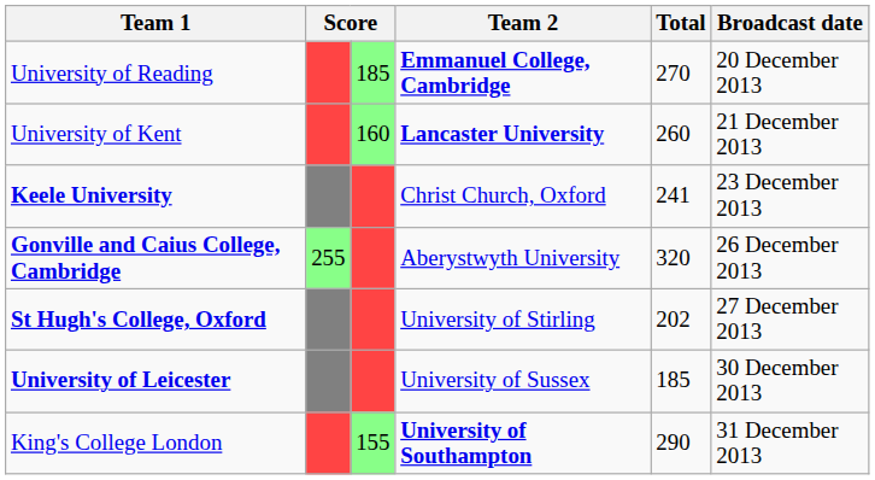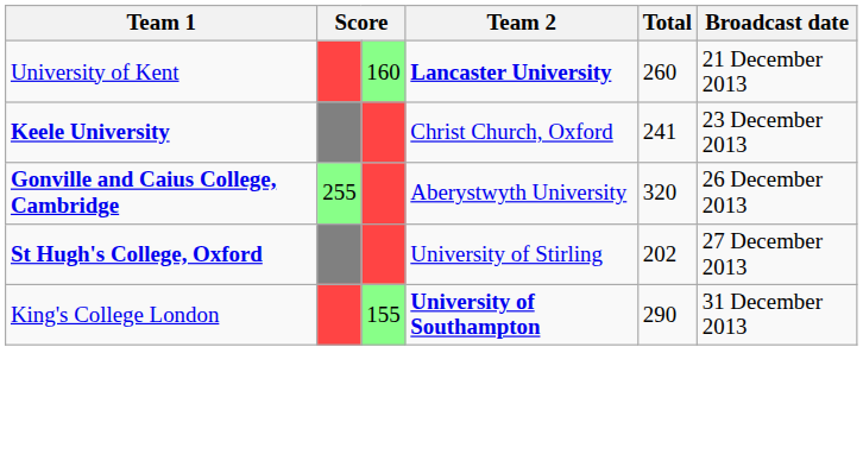 <table class="wikitable">
 <tr>
 <th>Team 1</th>
 <th colspan=2>Score</th>
 <th>Team 2</th>
 <th>Total</th>
 <th>Broadcast date</th>
-</tr>
-<tr>
-<td><a href='#'>University of Reading</a></td>
-<td style="background:#f44;"></td>
-<td style="background:#88ff88">185</td>
-<td><strong><a href='#'>Emmanuel College, Cambridge</a></strong></td>
-<td>270</td>
-<td>20 December 2013</td>
 </tr>
 <tr>
 <td><a href='#'>University of Kent</a></td>
 <td style="background:#f44;"></td>
 <td style="background:#88ff88">160</td>
 <td><strong><a href='#'>Lancaster University</a></strong></td>
 <td>260</td>
 <td>21 December 2013</td>
 </tr>
 <tr>
 <td><strong><a href='#'>Keele University</a></strong></td>
 <td style="background:grey"></td>
 <td style="background:#f44;"></td>
 <td><a href='#'>Christ Church, Oxford</a></td>
 <td>241</td>
 <td>23 December 2013</td>
 </tr>
 <tr>
 <td><strong><a href='#'>Gonville and Caius College, Cambridge</a></strong></td>
 <td style="background:#88ff88">255</td>
 <td style="background:#f44;"></td>
 <td><a href='#'>Aberystwyth University</a></td>
 <td>320</td>
 <td>26 December 2013</td>
 </tr>
 <tr>
 <td><strong><a href='#'>St Hugh's College, Oxford</a></strong></td>
 <td style="background:grey"></td>
 <td style="background:#f44;"></td>
 <td><a href='#'>University of Stirling</a></td>
 <td>202</td>
 <td>27 December 2013</td>
 </tr>
 <tr>
-<td><strong><a href='#'>University of Leicester</a></strong></td>
-<td style="background:grey"></td>
-<td style="background:#f44;"></td>
-<td><a href='#'>University of Sussex</a></td>
-<td>185</td>
-<td>30 December 2013</td>
-</tr>
-<tr>
 <td><a href='#'>King's College London</a></td>
 <td style="background:#f44;"></td>
 <td style="background:#88ff88">155</td>
 <td><strong><a href='#'>University of Southampton</a></strong></td>
 <td>290</td>
 <td>31 December 2013</td>
 </tr>
 </table>
